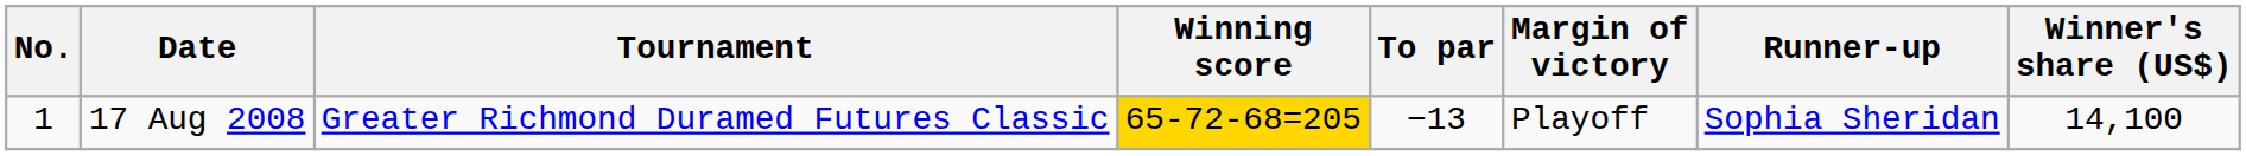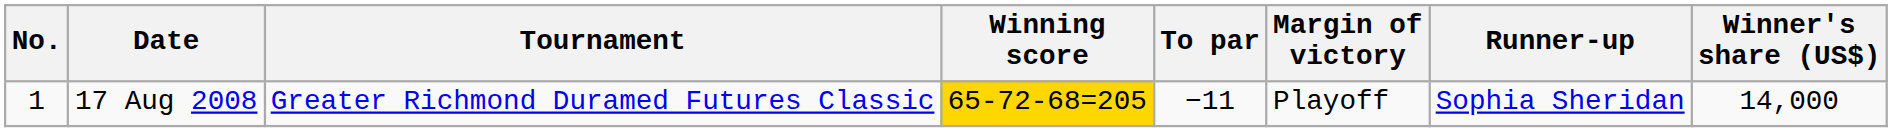 <table class="wikitable" style="font-size:95%;">
 <tr>
 <th>No.</th>
 <th>Date</th>
 <th>Tournament</th>
 <th>Winning<br>score</th>
 <th>To par</th>
 <th>Margin of<br>victory</th>
 <th>Runner-up</th>
 <th>Winner's<br>share (US$)</th>
 </tr>
 <tr>
 <td align=center>1</td>
 <td>17 Aug <a href='#'>2008</a></td>
 <td><a href='#'>Greater Richmond Duramed Futures Classic</a></td>
 <td align=right style="background: gold;">65-72-68=205</td>
-<td align=center>−13</td>
+<td align=center>−11</td>
 <td>Playoff</td>
 <td> <a href='#'>Sophia Sheridan</a></td>
-<td align=center>14,100</td>
+<td align=center>14,000</td>
 </tr>
 </table>
